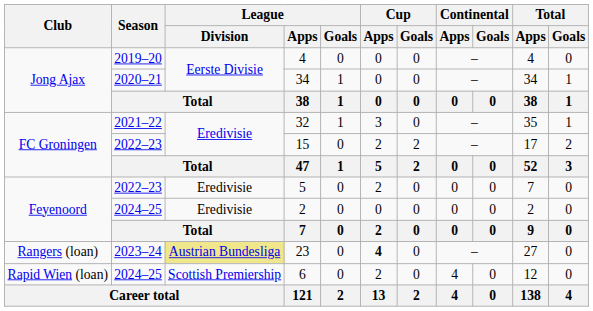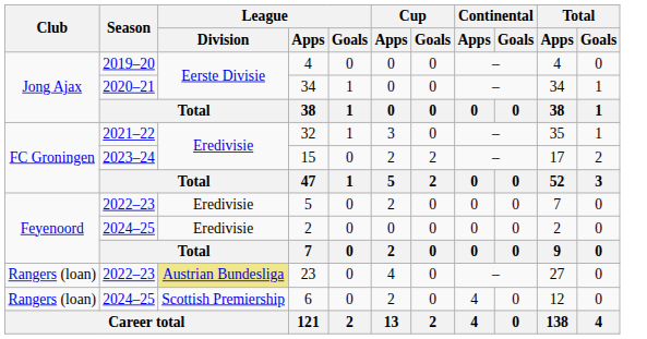 <table class="wikitable" style="text-align: center">
 <tr>
 <th rowspan="2">Club</th>
 <th rowspan="2">Season</th>
 <th colspan="3">League</th>
 <th colspan="2">Cup</th>
 <th colspan="2">Continental</th>
 <th colspan="2">Total</th>
 </tr>
 <tr>
 <th>Division</th>
 <th>Apps</th>
 <th>Goals</th>
 <th>Apps</th>
 <th>Goals</th>
 <th>Apps</th>
 <th>Goals</th>
 <th>Apps</th>
 <th>Goals</th>
 </tr>
 <tr>
 <td rowspan="3"><a href='#'>Jong Ajax</a></td>
 <td><a href='#'>2019–20</a></td>
 <td rowspan="2"><a href='#'>Eerste Divisie</a></td>
 <td>4</td>
 <td>0</td>
 <td>0</td>
 <td>0</td>
 <td colspan="2">–</td>
 <td>4</td>
 <td>0</td>
 </tr>
 <tr>
 <td><a href='#'>2020–21</a></td>
 <td>34</td>
 <td>1</td>
 <td>0</td>
 <td>0</td>
 <td colspan="2">–</td>
 <td>34</td>
 <td>1</td>
 </tr>
 <tr>
 <th colspan="2">Total</th>
 <th>38</th>
 <th>1</th>
 <th>0</th>
 <th>0</th>
 <th>0</th>
 <th>0</th>
 <th>38</th>
 <th>1</th>
 </tr>
 <tr>
 <td rowspan="3"><a href='#'>FC Groningen</a></td>
 <td><a href='#'>2021–22</a></td>
 <td rowspan="2"><a href='#'>Eredivisie</a></td>
 <td>32</td>
 <td>1</td>
 <td>3</td>
 <td>0</td>
 <td colspan="2">–</td>
 <td>35</td>
 <td>1</td>
 </tr>
 <tr>
-<td><a href='#'>2022–23</a></td>
+<td><a href='#'>2023–24</a></td>
 <td>15</td>
 <td>0</td>
 <td>2</td>
 <td>2</td>
 <td colspan="2">–</td>
 <td>17</td>
 <td>2</td>
 </tr>
 <tr>
 <th colspan="2">Total</th>
 <th>47</th>
 <th>1</th>
 <th>5</th>
 <th>2</th>
 <th>0</th>
 <th>0</th>
 <th>52</th>
 <th>3</th>
 </tr>
 <tr>
 <td rowspan="3"><a href='#'>Feyenoord</a></td>
 <td><a href='#'>2022–23</a></td>
 <td>Eredivisie</td>
 <td>5</td>
 <td>0</td>
 <td>2</td>
 <td>0</td>
 <td>0</td>
 <td>0</td>
 <td>7</td>
 <td>0</td>
 </tr>
 <tr>
 <td><a href='#'>2024–25</a></td>
 <td>Eredivisie</td>
 <td>2</td>
 <td>0</td>
 <td>0</td>
 <td>0</td>
 <td>0</td>
 <td>0</td>
 <td>2</td>
 <td>0</td>
 </tr>
 <tr>
 <th colspan="2">Total</th>
 <th>7</th>
 <th>0</th>
 <th>2</th>
 <th>0</th>
 <th>0</th>
 <th>0</th>
 <th>9</th>
 <th>0</th>
 </tr>
 <tr>
 <td><a href='#'>Rangers</a> (loan)</td>
-<td><a href='#'>2023–24</a></td>
+<td><a href='#'>2022–23</a></td>
 <td style="background: khaki;"><a href='#'>Austrian Bundesliga</a></td>
 <td>23</td>
 <td>0</td>
-<td><strong>4</strong></td>
+<td>4</td>
 <td>0</td>
 <td colspan="2">–</td>
 <td>27</td>
 <td>0</td>
 </tr>
 <tr>
-<td><a href='#'>Rapid Wien</a> (loan)</td>
+<td><a href='#'>Rangers</a> (loan)</td>
 <td><a href='#'>2024–25</a></td>
 <td><a href='#'>Scottish Premiership</a></td>
 <td>6</td>
 <td>0</td>
 <td>2</td>
 <td>0</td>
 <td>4</td>
 <td>0</td>
 <td>12</td>
 <td>0</td>
 </tr>
 <tr>
 <th colspan="3">Career total</th>
 <th>121</th>
 <th>2</th>
 <th>13</th>
 <th>2</th>
 <th>4</th>
 <th>0</th>
 <th>138</th>
 <th>4</th>
 </tr>
 </table>
